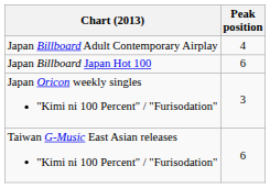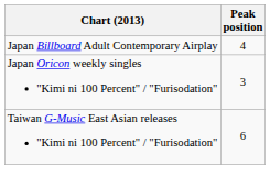 <table class="wikitable sortable">
 <tr>
 <th>Chart (2013)</th>
 <th>Peak<br>position</th>
 </tr>
 <tr>
 <td>Japan <em><a href='#'>Billboard</a></em> Adult Contemporary Airplay</td>
 <td style="text-align:center;">4</td>
 </tr>
 <tr>
-<td>Japan <em>Billboard</em> <a href='#'>Japan Hot 100</a></td>
-<td style="text-align:center;">6</td>
-</tr>
-<tr>
 <td>Japan <em><a href='#'>Oricon</a></em> weekly singles<br><ul><li>"Kimi ni 100 Percent" / "Furisodation"</li></ul></td>
 <td align="center">3</td>
 </tr>
 <tr>
 <td>Taiwan <em><a href='#'>G-Music</a></em> East Asian releases<br><ul><li>"Kimi ni 100 Percent" / "Furisodation"</li></ul></td>
 <td align="center">6</td>
 </tr>
 </table>
